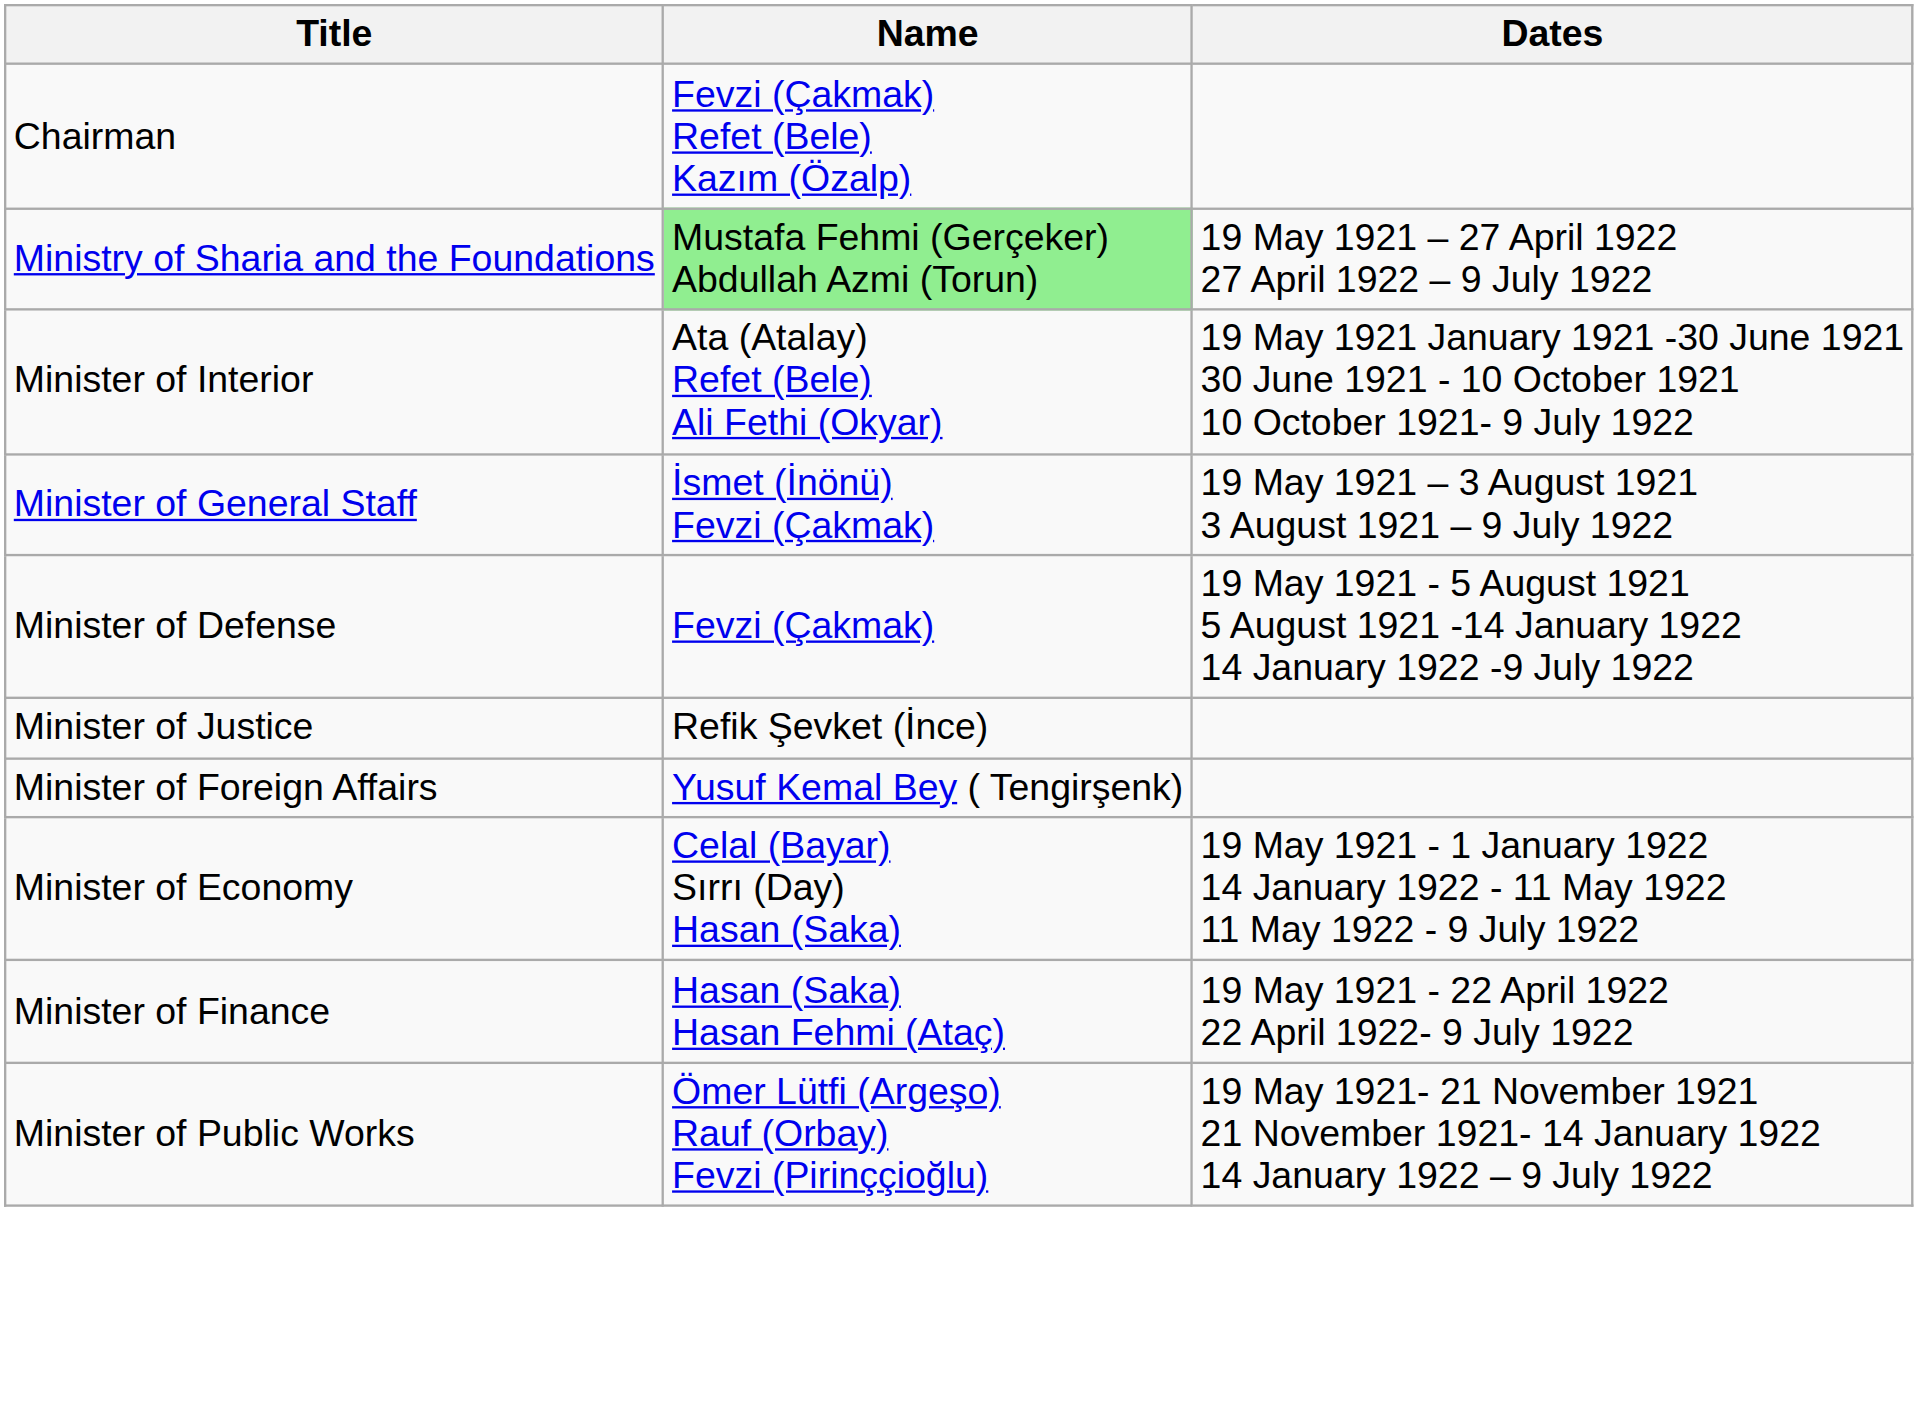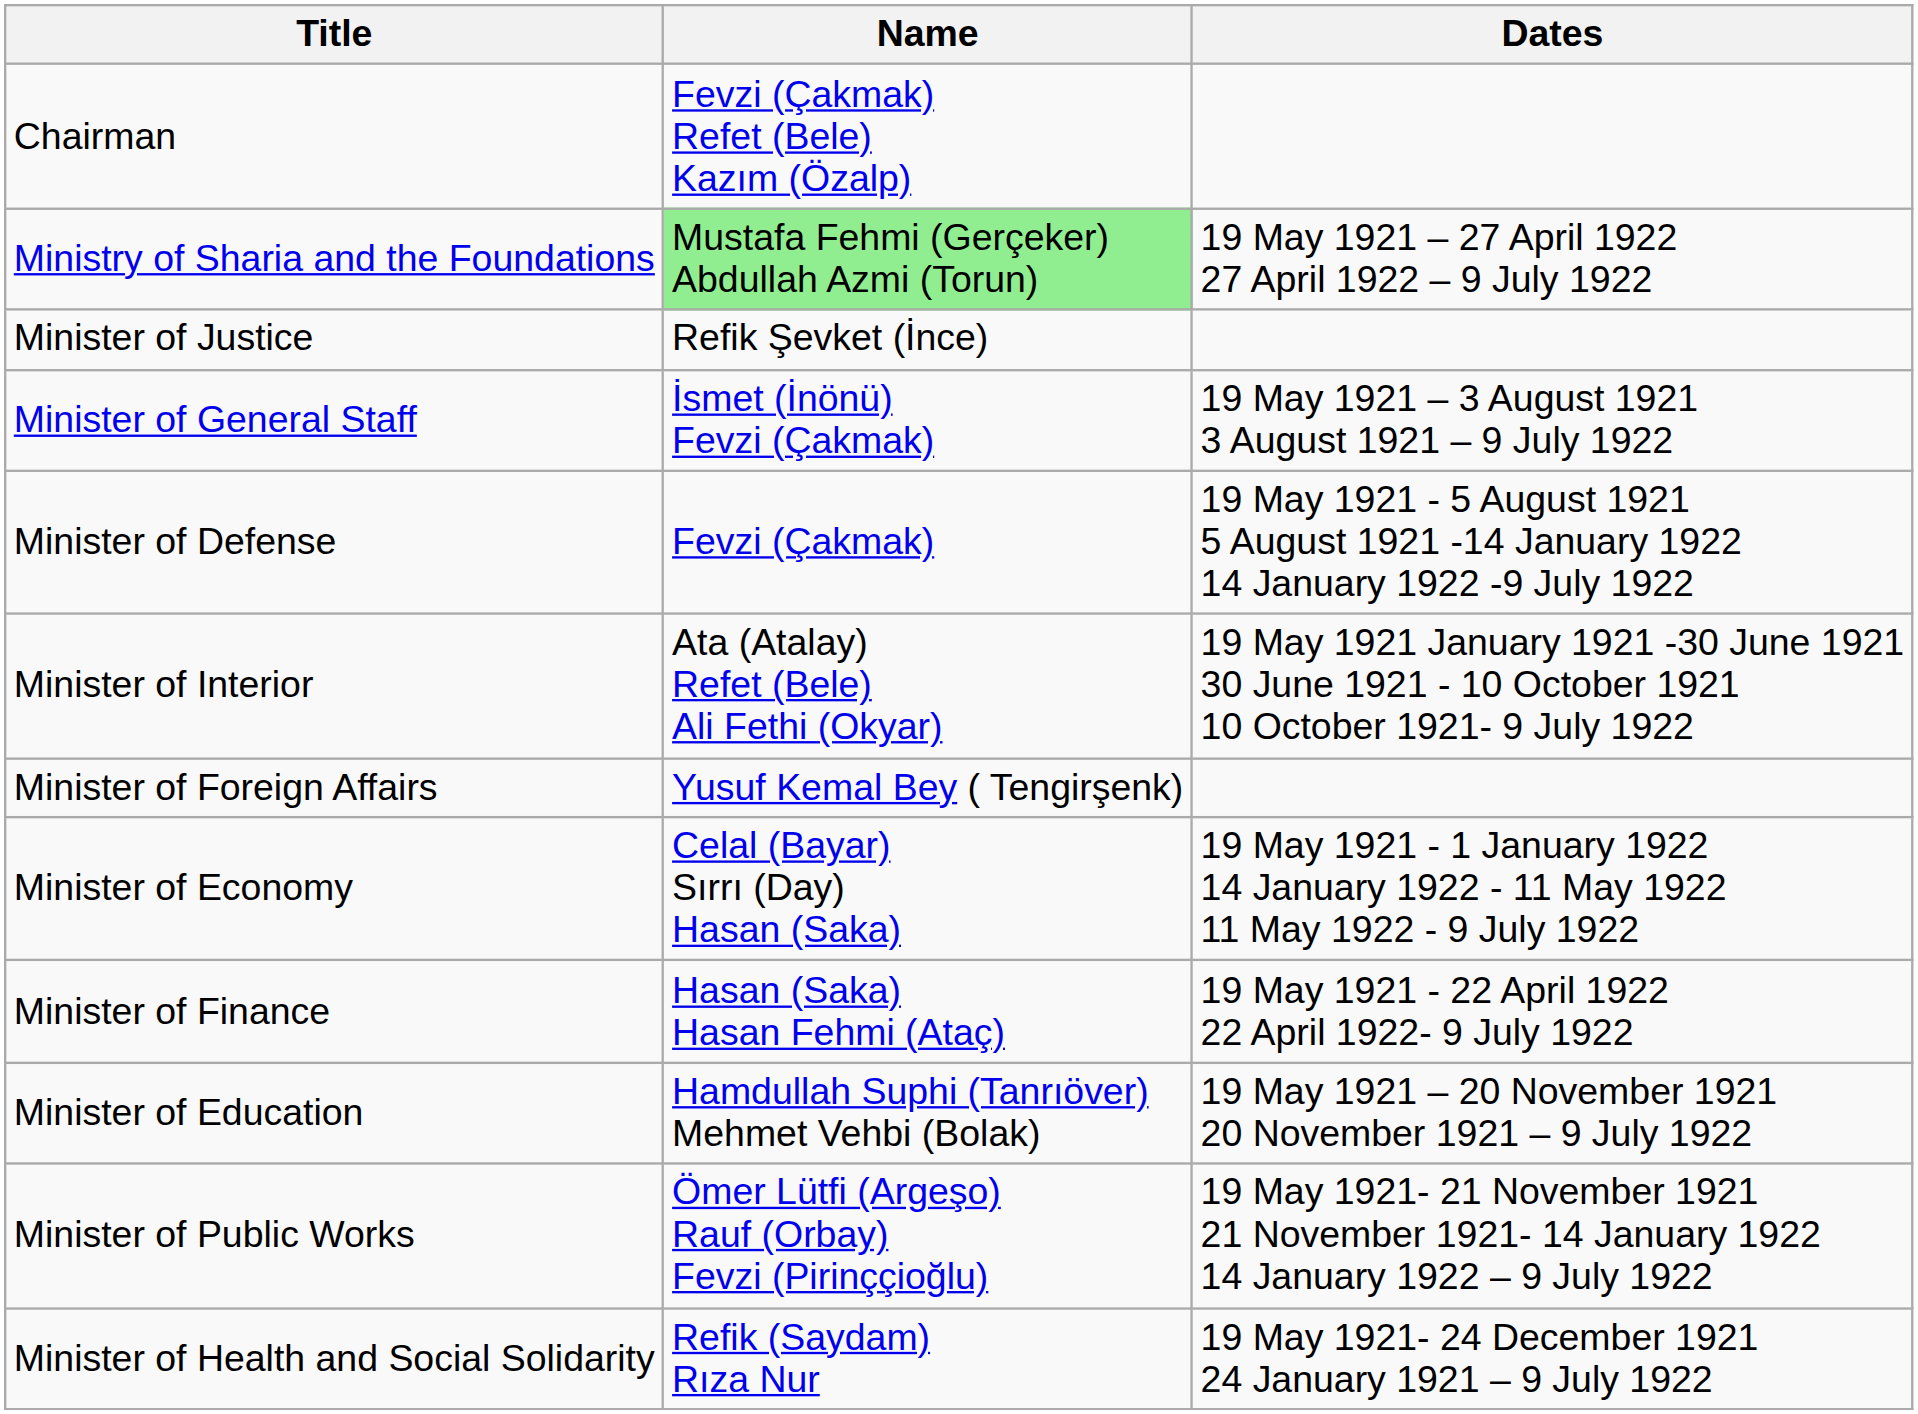 <table class="wikitable">
 <tr>
 <th>Title</th>
 <th>Name</th>
 <th>Dates</th>
 </tr>
 <tr>
 <td>Chairman</td>
 <td><a href='#'>Fevzi (Çakmak)</a><br><a href='#'>Refet (Bele)</a><br><a href='#'>Kazım (Özalp)</a></td>
 <td></td>
 </tr>
 <tr>
 <td><a href='#'>Ministry of Sharia and the Foundations</a></td>
 <td style="background: lightgreen;">Mustafa Fehmi (Gerçeker)<br>Abdullah Azmi (Torun)</td>
 <td>19 May 1921 – 27 April 1922 <br>27 April 1922 – 9 July 1922</td>
 </tr>
 <tr>
-<td>Minister of Interior</td>
-<td>Ata (Atalay)<br><a href='#'>Refet (Bele)</a><br> <a href='#'>Ali Fethi (Okyar)</a></td>
-<td>19 May 1921 January 1921 -30 June 1921 <br>30 June 1921 - 10 October 1921 <br>10 October 1921- 9 July 1922</td>
+<td>Minister of Justice</td>
+<td>Refik Şevket (İnce)</td>
+<td></td>
 </tr>
 <tr>
 <td><a href='#'>Minister of General Staff</a></td>
 <td><a href='#'>İsmet (İnönü)</a> <br><a href='#'>Fevzi (Çakmak)</a></td>
 <td>19 May 1921 – 3 August 1921<br>3 August 1921 – 9 July 1922</td>
 </tr>
 <tr>
 <td>Minister of Defense</td>
 <td><a href='#'>Fevzi (Çakmak)</a></td>
 <td>19 May 1921 - 5 August 1921 <br>5 August 1921 -14 January 1922 <br> 14 January 1922 -9 July 1922</td>
 </tr>
 <tr>
-<td>Minister of Justice</td>
-<td>Refik Şevket (İnce)</td>
-<td></td>
+<td>Minister of Interior</td>
+<td>Ata (Atalay)<br><a href='#'>Refet (Bele)</a><br> <a href='#'>Ali Fethi (Okyar)</a></td>
+<td>19 May 1921 January 1921 -30 June 1921 <br>30 June 1921 - 10 October 1921 <br>10 October 1921- 9 July 1922</td>
 </tr>
 <tr>
 <td>Minister of Foreign Affairs</td>
 <td><a href='#'>Yusuf Kemal Bey</a> ( Tengirşenk)</td>
 <td></td>
 </tr>
 <tr>
 <td>Minister of Economy</td>
 <td><a href='#'>Celal (Bayar)</a> <br>Sırrı (Day)<br> <a href='#'>Hasan (Saka)</a></td>
 <td>19 May 1921 - 1 January 1922<br>14 January 1922 - 11 May 1922 <br> 11 May 1922 - 9 July 1922</td>
 </tr>
 <tr>
 <td>Minister of Finance</td>
 <td><a href='#'>Hasan (Saka)</a><br><a href='#'>Hasan Fehmi (Ataç)</a></td>
 <td>19 May 1921 - 22 April 1922<br>22 April 1922- 9 July 1922</td>
 </tr>
 <tr>
+<td>Minister of Education</td>
+<td><a href='#'>Hamdullah Suphi (Tanrıöver)</a><br>Mehmet Vehbi (Bolak)</td>
+<td>19 May 1921 – 20 November 1921<br>20 November 1921 – 9 July 1922</td>
+</tr>
+<tr>
 <td>Minister of Public Works</td>
 <td><a href='#'>Ömer Lütfi (Argeşo)</a><br><a href='#'>Rauf (Orbay)</a><br><a href='#'>Fevzi (Pirinççioğlu)</a></td>
 <td>19 May 1921- 21 November 1921<br> 21 November 1921- 14 January 1922<br> 14 January 1922 – 9 July 1922</td>
 </tr>
+<tr>
+<td>Minister of Health and Social Solidarity</td>
+<td><a href='#'>Refik (Saydam)</a><br><a href='#'>Rıza Nur</a></td>
+<td>19 May 1921- 24 December 1921<br>24 January 1921 – 9 July 1922</td>
+</tr>
 </table>
